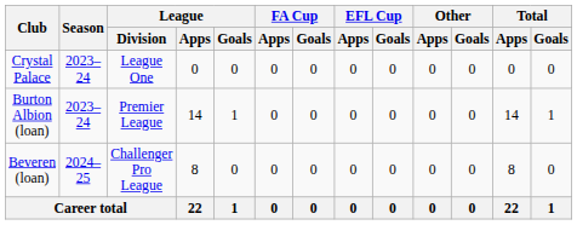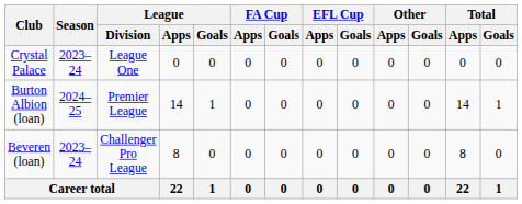 <table class="wikitable" style="text-align: center;">
 <tr>
 <th rowspan="2">Club</th>
 <th rowspan="2">Season</th>
 <th colspan="3">League</th>
 <th colspan="2"><a href='#'>FA Cup</a></th>
 <th colspan="2"><a href='#'>EFL Cup</a></th>
 <th colspan="2">Other</th>
 <th colspan="2">Total</th>
 </tr>
 <tr>
 <th>Division</th>
 <th>Apps</th>
 <th>Goals</th>
 <th>Apps</th>
 <th>Goals</th>
 <th>Apps</th>
 <th>Goals</th>
 <th>Apps</th>
 <th>Goals</th>
 <th>Apps</th>
 <th>Goals</th>
 </tr>
 <tr>
 <td><a href='#'>Crystal Palace</a></td>
 <td><a href='#'>2023–24</a></td>
 <td><a href='#'>League One</a></td>
 <td>0</td>
 <td>0</td>
 <td>0</td>
 <td>0</td>
 <td>0</td>
 <td>0</td>
 <td>0</td>
 <td>0</td>
 <td>0</td>
 <td>0</td>
 </tr>
 <tr>
 <td><a href='#'>Burton Albion</a> (loan)</td>
-<td><a href='#'>2023–24</a></td>
+<td><a href='#'>2024–25</a></td>
 <td><a href='#'>Premier League</a></td>
 <td>14</td>
 <td>1</td>
 <td>0</td>
 <td>0</td>
 <td>0</td>
 <td>0</td>
 <td>0</td>
 <td>0</td>
 <td>14</td>
 <td>1</td>
 </tr>
 <tr>
 <td><a href='#'>Beveren</a> (loan)</td>
-<td><a href='#'>2024–25</a></td>
+<td><a href='#'>2023–24</a></td>
 <td><a href='#'>Challenger Pro League</a></td>
 <td>8</td>
 <td>0</td>
 <td>0</td>
 <td>0</td>
 <td>0</td>
 <td>0</td>
 <td>0</td>
 <td>0</td>
 <td>8</td>
 <td>0</td>
 </tr>
 <tr>
 <th colspan=3>Career total</th>
 <th>22</th>
 <th>1</th>
 <th>0</th>
 <th>0</th>
 <th>0</th>
 <th>0</th>
 <th>0</th>
 <th>0</th>
 <th>22</th>
 <th>1</th>
 </tr>
 </table>
